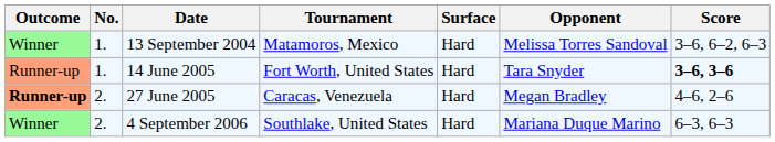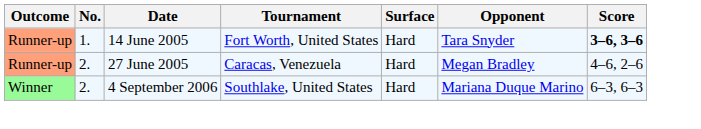 <table class="sortable wikitable">
 <tr>
 <th>Outcome</th>
 <th>No.</th>
 <th>Date</th>
 <th>Tournament</th>
 <th>Surface</th>
 <th>Opponent</th>
 <th class="unsortable">Score</th>
 </tr>
 <tr style="background:#f0f8ff;">
-<td style="background:#98fb98;">Winner</td>
-<td>1.</td>
-<td>13 September 2004</td>
-<td><a href='#'>Matamoros</a>, Mexico</td>
-<td>Hard</td>
-<td> <a href='#'>Melissa Torres Sandoval</a></td>
-<td>3–6, 6–2, 6–3</td>
-</tr>
-<tr style="background:#f0f8ff;">
 <td style="background:#ffa07a;">Runner-up</td>
 <td>1.</td>
 <td>14 June 2005</td>
 <td><a href='#'>Fort Worth</a>, United States</td>
 <td>Hard</td>
 <td> <a href='#'>Tara Snyder</a></td>
 <td><strong>3–6, 3–6</strong></td>
 </tr>
 <tr style="background:#f0f8ff;">
-<td style="background:#ffa07a;"><strong>Runner-up</strong></td>
+<td style="background:#ffa07a;">Runner-up</td>
 <td>2.</td>
 <td>27 June 2005</td>
 <td><a href='#'>Caracas</a>, Venezuela</td>
 <td>Hard</td>
 <td> <a href='#'>Megan Bradley</a></td>
 <td>4–6, 2–6</td>
 </tr>
 <tr style="background:#f0f8ff;">
 <td style="background:#98fb98;">Winner</td>
 <td>2.</td>
 <td>4 September 2006</td>
 <td><a href='#'>Southlake</a>, United States</td>
 <td>Hard</td>
 <td> <a href='#'>Mariana Duque Marino</a></td>
 <td>6–3, 6–3</td>
 </tr>
 </table>
